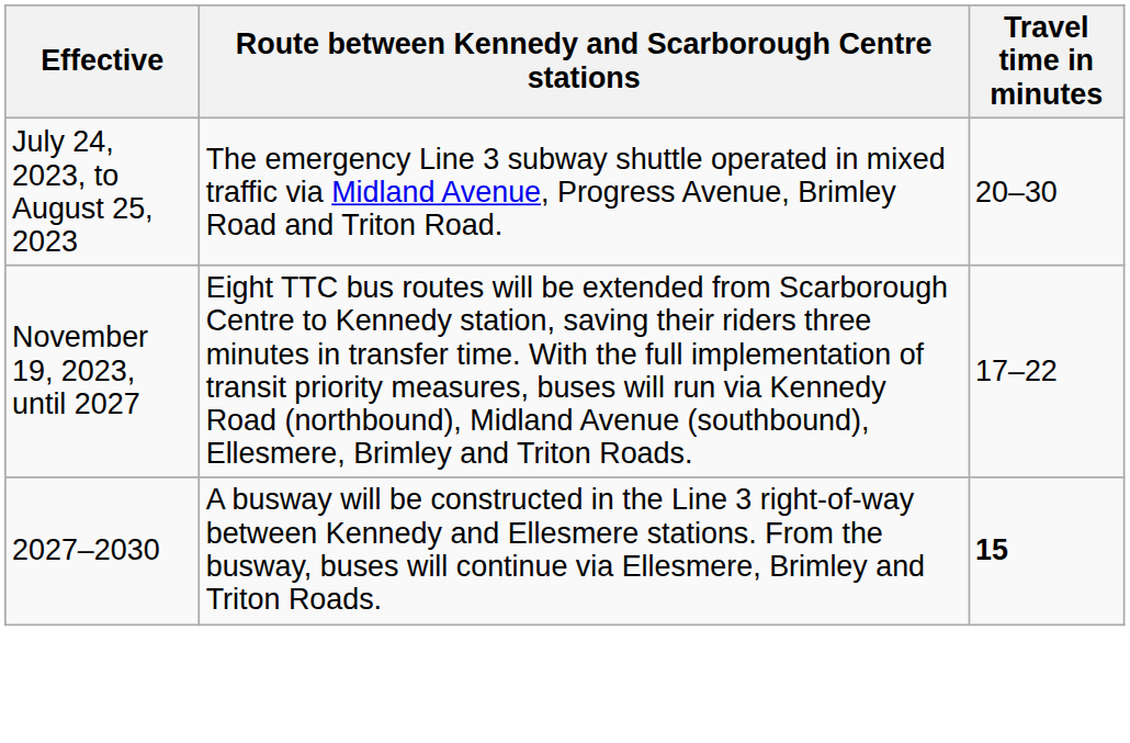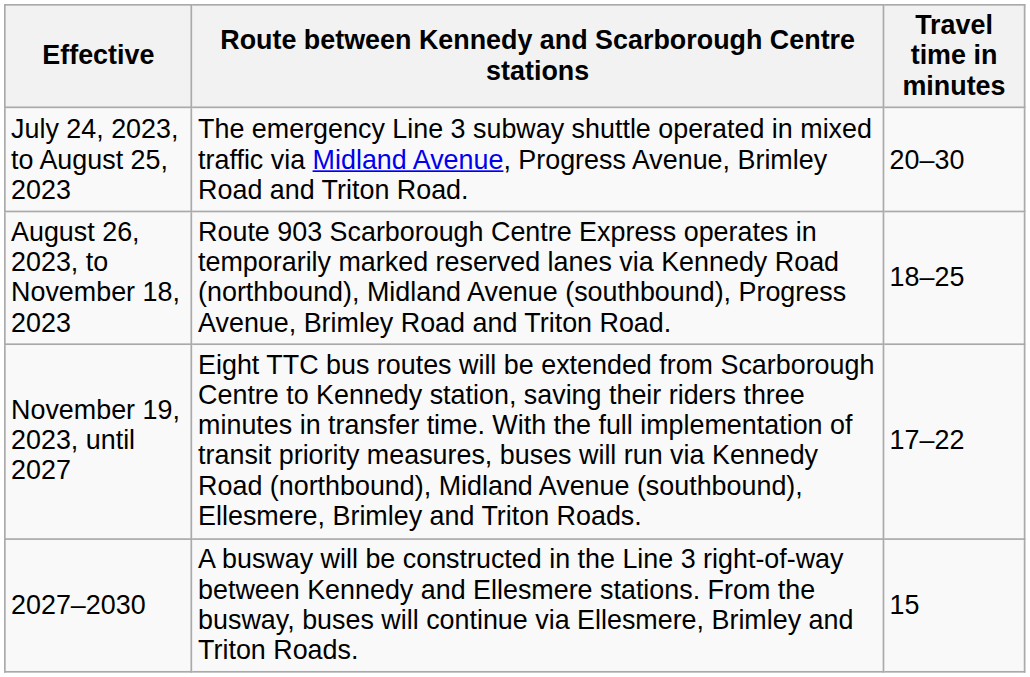 <table class="wikitable">
 <tr>
 <th>Effective</th>
 <th>Route between Kennedy and Scarborough Centre stations</th>
 <th>Travel time in minutes</th>
 </tr>
 <tr>
 <td>July 24, 2023, to August 25, 2023</td>
 <td>The emergency Line 3 subway shuttle operated in mixed traffic via <a href='#'>Midland Avenue</a>, Progress Avenue, Brimley Road and Triton Road.</td>
 <td>20–30</td>
 </tr>
 <tr>
+<td>August 26, 2023, to November 18, 2023</td>
+<td>Route 903 Scarborough Centre Express operates in temporarily marked reserved lanes via Kennedy Road (northbound), Midland Avenue (southbound), Progress Avenue, Brimley Road and Triton Road.</td>
+<td>18–25</td>
+</tr>
+<tr>
 <td>November 19, 2023, until 2027</td>
 <td>Eight TTC bus routes will be extended from Scarborough Centre to Kennedy station, saving their riders three minutes in transfer time. With the full implementation of transit priority measures, buses will run via Kennedy Road (northbound), Midland Avenue (southbound), Ellesmere, Brimley and Triton Roads.</td>
 <td>17–22</td>
 </tr>
 <tr>
 <td>2027–2030</td>
 <td>A busway will be constructed in the Line 3 right-of-way between Kennedy and Ellesmere stations. From the busway, buses will continue via Ellesmere, Brimley and Triton Roads.</td>
-<td><strong>15</strong></td>
+<td>15</td>
 </tr>
 </table>
